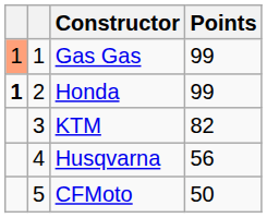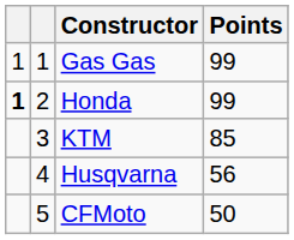 <table class="wikitable" style="font-size: 85%;">
 <tr>
 <th></th>
 <th></th>
 <th>Constructor</th>
 <th>Points</th>
 </tr>
 <tr>
-<td style="background: lightsalmon;"> 1</td>
+<td> 1</td>
 <td align=center>1</td>
 <td> <a href='#'>Gas Gas</a></td>
 <td align=left>99</td>
 </tr>
 <tr>
 <td><strong> 1</strong></td>
 <td align=center>2</td>
 <td> <a href='#'>Honda</a></td>
 <td align=left>99</td>
 </tr>
 <tr>
 <td></td>
 <td align=center>3</td>
 <td> <a href='#'>KTM</a></td>
-<td align=left>82</td>
+<td align=left>85</td>
 </tr>
 <tr>
 <td></td>
 <td align=center>4</td>
 <td> <a href='#'>Husqvarna</a></td>
 <td align=left>56</td>
 </tr>
 <tr>
 <td></td>
 <td align=center>5</td>
 <td> <a href='#'>CFMoto</a></td>
 <td align=left>50</td>
 </tr>
 </table>
